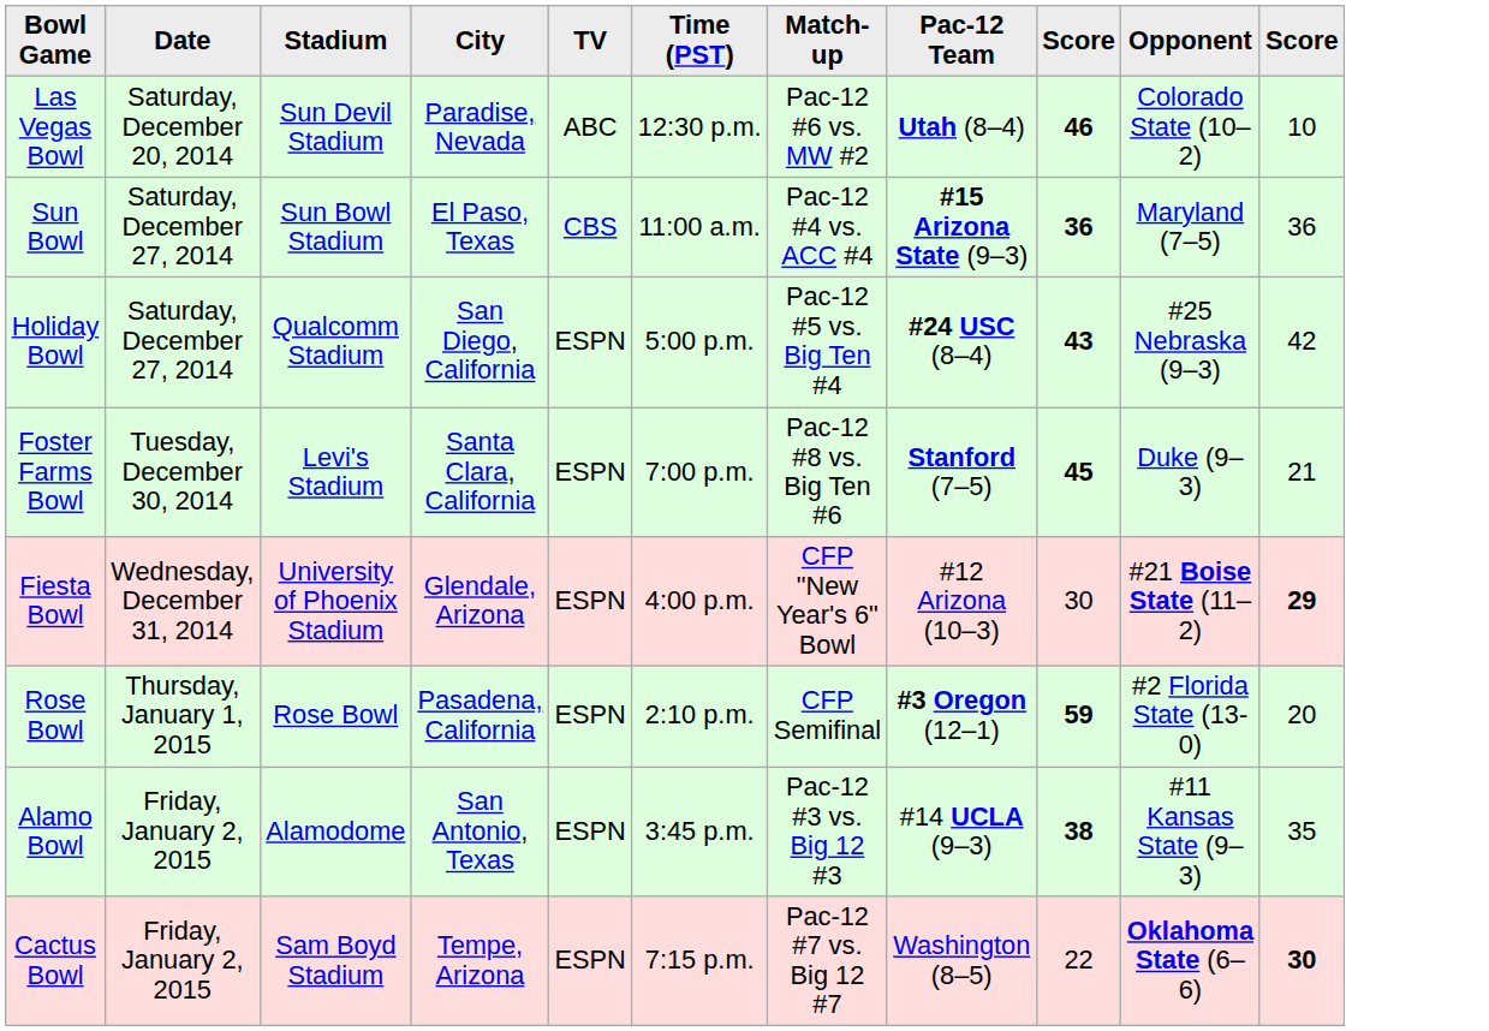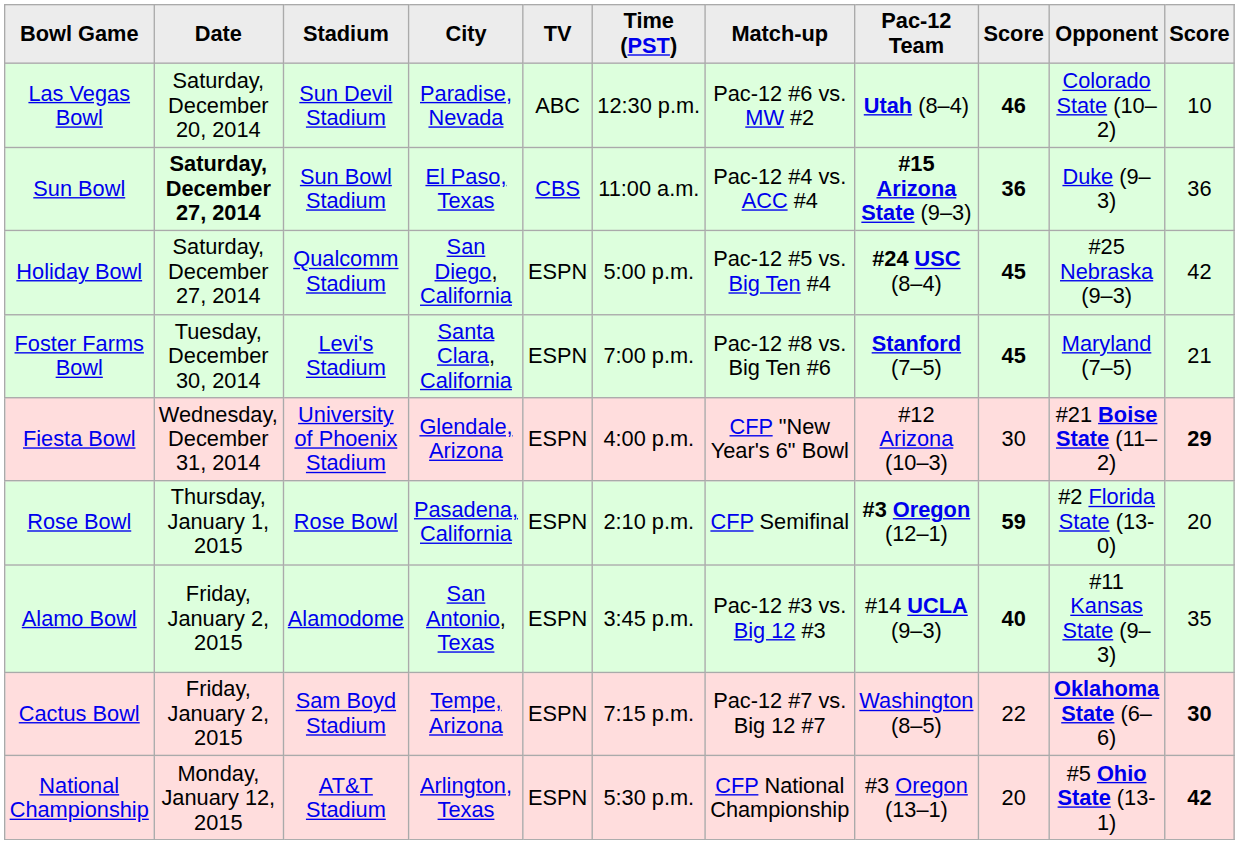 <table style="width:90%; text-align:center;" class="wikitable">
 <tr style="background:#ececec; font-weight:bold;">
 <td>Bowl Game</td>
 <td>Date</td>
 <td>Stadium</td>
 <td>City</td>
 <td>TV</td>
 <td>Time (<a href='#'>PST</a>)</td>
 <td>Match-up</td>
 <td>Pac-12 Team</td>
 <td>Score</td>
 <td>Opponent</td>
 <td>Score</td>
 </tr>
 <tr style="background:#DDFFDD;">
 <td><a href='#'>Las Vegas Bowl</a></td>
 <td>Saturday, December 20, 2014</td>
 <td><a href='#'>Sun Devil Stadium</a></td>
 <td><a href='#'>Paradise, Nevada</a></td>
 <td>ABC</td>
 <td>12:30 p.m.</td>
 <td>Pac-12 #6 vs. <a href='#'>MW</a> #2</td>
 <td><strong><a href='#'>Utah</a></strong> (8–4)</td>
 <td><strong>46</strong></td>
 <td><a href='#'>Colorado State</a> (10–2)</td>
 <td>10</td>
 </tr>
 <tr style="background:#DDFFDD;">
 <td><a href='#'>Sun Bowl</a></td>
-<td>Saturday, December 27, 2014</td>
+<td><strong>Saturday, December 27, 2014</strong></td>
 <td><a href='#'>Sun Bowl Stadium</a></td>
 <td><a href='#'>El Paso, Texas</a></td>
 <td><a href='#'>CBS</a></td>
 <td>11:00 a.m.</td>
 <td>Pac-12 #4 vs. <a href='#'>ACC</a> #4</td>
 <td><strong>#15 <a href='#'>Arizona State</a></strong> (9–3)</td>
 <td><strong>36</strong></td>
-<td><a href='#'>Maryland</a> (7–5)</td>
+<td><a href='#'>Duke</a> (9–3)</td>
 <td>36</td>
 </tr>
 <tr style="background:#DDFFDD;">
 <td><a href='#'>Holiday Bowl</a></td>
 <td>Saturday, December 27, 2014</td>
 <td><a href='#'>Qualcomm Stadium</a></td>
 <td><a href='#'>San Diego</a>, <a href='#'>California</a></td>
 <td>ESPN</td>
 <td>5:00 p.m.</td>
 <td>Pac-12 #5 vs. <a href='#'>Big Ten</a> #4</td>
 <td><strong>#24 <a href='#'>USC</a></strong> (8–4)</td>
-<td><strong>43</strong></td>
+<td><strong>45</strong></td>
 <td>#25 <a href='#'>Nebraska</a> (9–3)</td>
 <td>42</td>
 </tr>
 <tr style="background:#DDFFDD;">
 <td><a href='#'>Foster Farms Bowl</a></td>
 <td>Tuesday, December 30, 2014</td>
 <td><a href='#'>Levi's Stadium</a></td>
 <td><a href='#'>Santa Clara</a>, <a href='#'>California</a></td>
 <td>ESPN</td>
 <td>7:00 p.m.</td>
 <td>Pac-12 #8 vs. Big Ten #6</td>
 <td><strong><a href='#'>Stanford</a></strong> (7–5)</td>
 <td><strong>45</strong></td>
-<td><a href='#'>Duke</a> (9–3)</td>
+<td><a href='#'>Maryland</a> (7–5)</td>
 <td>21</td>
 </tr>
 <tr style="background:#FFDDDD;">
 <td><a href='#'>Fiesta Bowl</a></td>
 <td>Wednesday, December 31, 2014</td>
 <td><a href='#'>University of Phoenix Stadium</a></td>
 <td><a href='#'>Glendale, Arizona</a></td>
 <td>ESPN</td>
 <td>4:00 p.m.</td>
 <td><a href='#'>CFP</a> "New Year's 6" Bowl</td>
 <td>#12 <a href='#'>Arizona</a> (10–3)</td>
 <td>30</td>
 <td>#21 <strong><a href='#'>Boise State</a></strong> (11–2)</td>
 <td><strong>29</strong></td>
 </tr>
 <tr style="background:#DDFFDD;">
 <td><a href='#'>Rose Bowl</a></td>
 <td>Thursday, January 1, 2015</td>
 <td><a href='#'>Rose Bowl</a></td>
 <td><a href='#'>Pasadena, California</a></td>
 <td>ESPN</td>
 <td>2:10 p.m.</td>
 <td><a href='#'>CFP</a> Semifinal</td>
 <td><strong>#3 <a href='#'>Oregon</a></strong> (12–1)</td>
 <td><strong>59</strong></td>
 <td>#2 <a href='#'>Florida State</a> (13-0)</td>
 <td>20</td>
 </tr>
 <tr style="background:#DDFFDD;">
 <td><a href='#'>Alamo Bowl</a></td>
 <td>Friday, January 2, 2015</td>
 <td><a href='#'>Alamodome</a></td>
 <td><a href='#'>San Antonio</a>, <a href='#'>Texas</a></td>
 <td>ESPN</td>
 <td>3:45 p.m.</td>
 <td>Pac-12 #3 vs. <a href='#'>Big 12</a> #3</td>
 <td>#14 <strong><a href='#'>UCLA</a></strong> (9–3)</td>
-<td><strong>38</strong></td>
+<td><strong>40</strong></td>
 <td>#11 <a href='#'>Kansas State</a> (9–3)</td>
 <td>35</td>
 </tr>
 <tr style="background:#FFDDDD;">
 <td><a href='#'>Cactus Bowl</a></td>
 <td>Friday, January 2, 2015</td>
 <td><a href='#'>Sam Boyd Stadium</a></td>
 <td><a href='#'>Tempe, Arizona</a></td>
 <td>ESPN</td>
 <td>7:15 p.m.</td>
 <td>Pac-12 #7 vs. Big 12 #7</td>
 <td><a href='#'>Washington</a> (8–5)</td>
 <td>22</td>
 <td><strong><a href='#'>Oklahoma State</a></strong> (6–6)</td>
 <td><strong>30</strong></td>
 </tr>
+<tr style="background:#FFDDDD;">
+<td><a href='#'>National Championship</a></td>
+<td>Monday, January 12, 2015</td>
+<td><a href='#'>AT&T Stadium</a></td>
+<td><a href='#'>Arlington, Texas</a></td>
+<td>ESPN</td>
+<td>5:30 p.m.</td>
+<td><a href='#'>CFP</a> National Championship</td>
+<td>#3 <a href='#'>Oregon</a> (13–1)</td>
+<td>20</td>
+<td>#5 <strong><a href='#'>Ohio State</a></strong> (13-1)</td>
+<td><strong>42</strong></td>
+</tr>
 </table>
